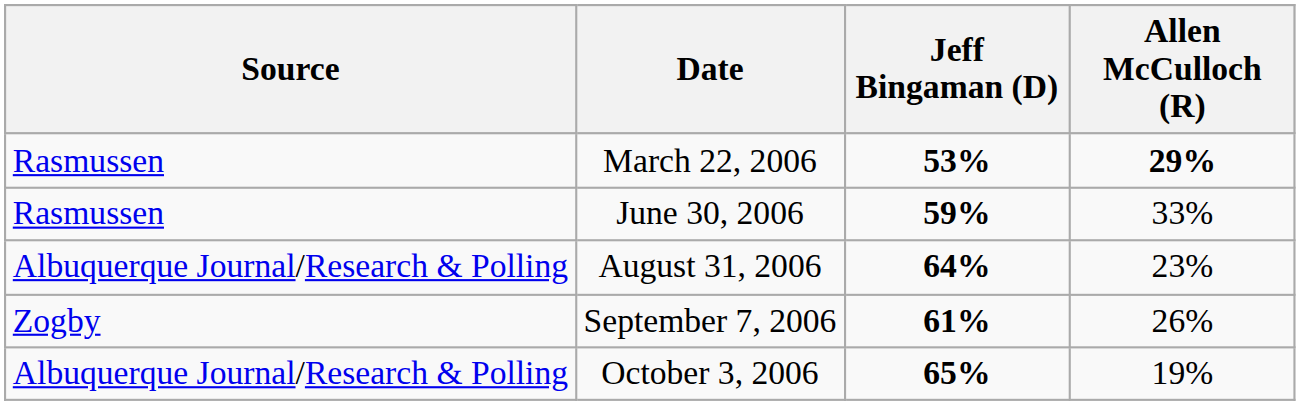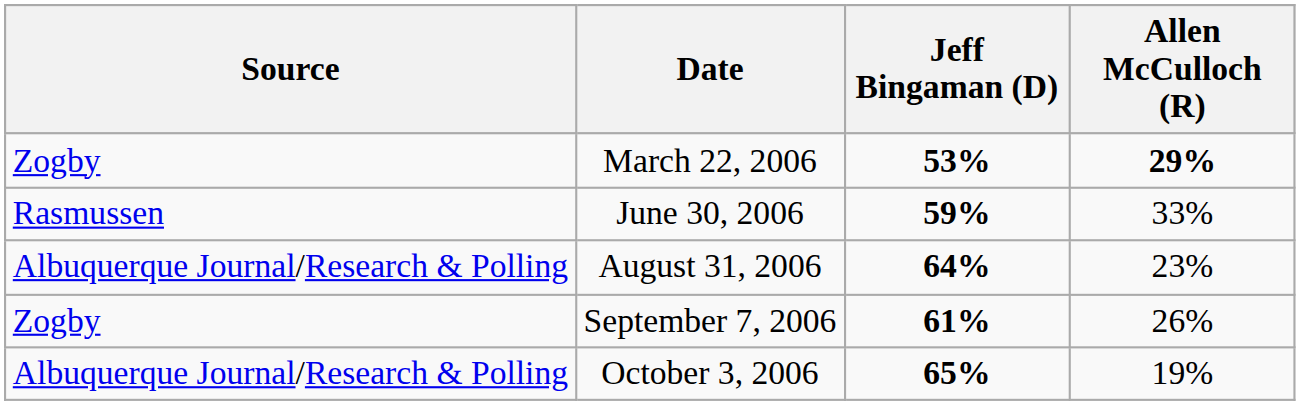 <table class="wikitable" style="text-align:center">
 <tr style="background:lightgrey;">
 <th>Source</th>
 <th>Date</th>
 <th style="width:100px;">Jeff<br>Bingaman (D)</th>
 <th style="width:100px;">Allen<br>McCulloch (R)</th>
 </tr>
 <tr>
-<td align=left><a href='#'>Rasmussen</a></td>
+<td align=left><a href='#'>Zogby</a></td>
 <td>March 22, 2006</td>
 <td><strong>53%</strong></td>
 <td><strong>29%</strong></td>
 </tr>
 <tr>
 <td align=left><a href='#'>Rasmussen</a></td>
 <td>June 30, 2006</td>
 <td><strong>59%</strong></td>
 <td>33%</td>
 </tr>
 <tr>
 <td align=left><a href='#'>Albuquerque Journal</a>/<a href='#'>Research & Polling</a></td>
 <td>August 31, 2006</td>
 <td><strong>64%</strong></td>
 <td>23%</td>
 </tr>
 <tr>
 <td align=left><a href='#'>Zogby</a></td>
 <td>September 7, 2006</td>
 <td><strong>61%</strong></td>
 <td>26%</td>
 </tr>
 <tr>
 <td align=left><a href='#'>Albuquerque Journal</a>/<a href='#'>Research & Polling</a></td>
 <td>October 3, 2006</td>
 <td><strong>65%</strong></td>
 <td>19%</td>
 </tr>
 </table>
